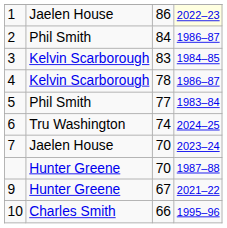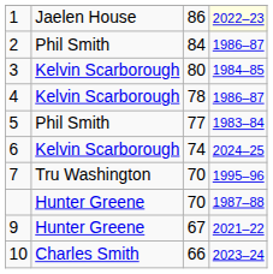 <table class="wikitable">
 <tr>
 </tr>
 <tr>
 <td>1</td>
 <td>Jaelen House</td>
 <td>86</td>
 <td style="background: lightyellow; font-size:80%;"><a href='#'>2022–23</a></td>
 </tr>
 <tr>
 <td>2</td>
 <td>Phil Smith</td>
 <td>84</td>
 <td style="font-size:80%;"><a href='#'>1986–87</a></td>
 </tr>
 <tr>
 <td>3</td>
 <td><a href='#'>Kelvin Scarborough</a></td>
-<td>83</td>
+<td>80</td>
 <td style="font-size:80%;"><a href='#'>1984–85</a></td>
 </tr>
 <tr>
 <td>4</td>
 <td><a href='#'>Kelvin Scarborough</a></td>
 <td>78</td>
 <td style="font-size:80%;"><a href='#'>1986–87</a></td>
 </tr>
 <tr>
 <td>5</td>
 <td>Phil Smith</td>
 <td>77</td>
 <td style="font-size:80%;"><a href='#'>1983–84</a></td>
 </tr>
 <tr>
 <td>6</td>
-<td>Tru Washington</td>
+<td><a href='#'>Kelvin Scarborough</a></td>
 <td>74</td>
 <td style="font-size:80%;"><a href='#'>2024–25</a></td>
 </tr>
 <tr>
 <td>7</td>
-<td>Jaelen House</td>
+<td>Tru Washington</td>
 <td>70</td>
-<td style="font-size:80%;"><a href='#'>2023–24</a></td>
+<td style="font-size:80%;"><a href='#'>1995–96</a></td>
 </tr>
 <tr>
 <td></td>
 <td><a href='#'>Hunter Greene</a></td>
 <td>70</td>
 <td style="font-size:80%;"><a href='#'>1987–88</a></td>
 </tr>
 <tr>
 <td>9</td>
 <td><a href='#'>Hunter Greene</a></td>
 <td>67</td>
 <td style="font-size:80%;"><a href='#'>2021–22</a></td>
 </tr>
 <tr>
 <td>10</td>
 <td><a href='#'>Charles Smith</a></td>
 <td>66</td>
-<td style="font-size:80%;"><a href='#'>1995–96</a></td>
+<td style="font-size:80%;"><a href='#'>2023–24</a></td>
 </tr>
 </table>
